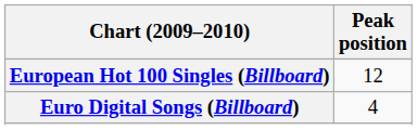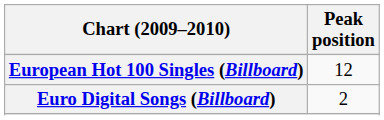 <table class="wikitable sortable plainrowheaders" style="text-align:center">
 <tr>
 <th scope="col">Chart (2009–2010)</th>
 <th scope="col">Peak<br>position</th>
 </tr>
 <tr>
 </tr>
 <tr>
 </tr>
 <tr>
 </tr>
 <tr>
 </tr>
 <tr>
 </tr>
 <tr>
 </tr>
 <tr>
 </tr>
 <tr>
 <th scope="row"><a href='#'>European Hot 100 Singles</a> (<em><a href='#'>Billboard</a></em>)</th>
 <td>12</td>
 </tr>
 <tr>
 <th scope="row"><a href='#'>Euro Digital Songs</a> (<em><a href='#'>Billboard</a></em>)</th>
-<td>4</td>
+<td>2</td>
 </tr>
 <tr>
 </tr>
 <tr>
 </tr>
 <tr>
 </tr>
 <tr>
 </tr>
 <tr>
 </tr>
 <tr>
 </tr>
 <tr>
 </tr>
 <tr>
 </tr>
 <tr>
 </tr>
 <tr>
 </tr>
 <tr>
 </tr>
 <tr>
 </tr>
 <tr>
 </tr>
 </table>
